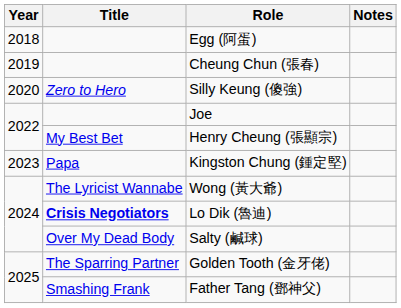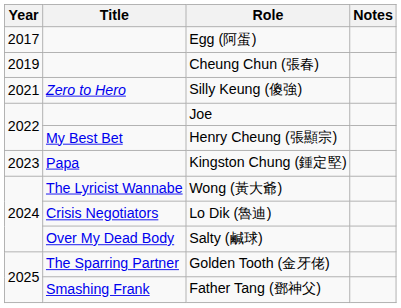 <table class="wikitable">
 <tr>
 <th>Year</th>
 <th>Title</th>
 <th>Role</th>
 <th>Notes</th>
 </tr>
 <tr>
-<td>2018</td>
+<td>2017</td>
 <td><em></em></td>
 <td>Egg (阿蛋)</td>
 <td></td>
 </tr>
 <tr>
 <td>2019</td>
 <td><em></em></td>
 <td>Cheung Chun (張春)</td>
 <td></td>
 </tr>
 <tr>
-<td>2020</td>
+<td>2021</td>
 <td><em><a href='#'>Zero to Hero</a></em></td>
 <td>Silly Keung (傻強)</td>
 <td></td>
 </tr>
 <tr>
 <td rowspan="2">2022</td>
 <td><em></td>
 <td>Joe</td>
 <td></td>
 </tr>
 <tr>
 <td></em><a href='#'>My Best Bet</a><em></td>
 <td>Henry Cheung (張顯宗)</td>
 <td></td>
 </tr>
 <tr>
 <td>2023</td>
 <td></em><a href='#'>Papa</a><em></td>
 <td>Kingston Chung (鍾定堅)</td>
 <td></td>
 </tr>
 <tr>
 <td rowspan="3">2024</td>
 <td></em><a href='#'>The Lyricist Wannabe</a><em></td>
 <td>Wong (黃大爺)</td>
 <td></td>
 </tr>
 <tr>
-<td><strong></em><a href='#'>Crisis Negotiators</a><em></strong></td>
+<td></em><a href='#'>Crisis Negotiators</a><em></td>
 <td>Lo Dik (魯迪)</td>
 <td></td>
 </tr>
 <tr>
 <td></em><a href='#'>Over My Dead Body</a><em></td>
 <td>Salty (鹹球)</td>
 <td></td>
 </tr>
 <tr>
 <td rowspan="2">2025</td>
 <td></em><a href='#'>The Sparring Partner</a><em></td>
 <td>Golden Tooth (金牙佬)</td>
 <td></td>
 </tr>
 <tr>
 <td></em><a href='#'>Smashing Frank</a><em></td>
 <td>Father Tang (鄧神父)</td>
 <td></td>
 </tr>
 </table>
